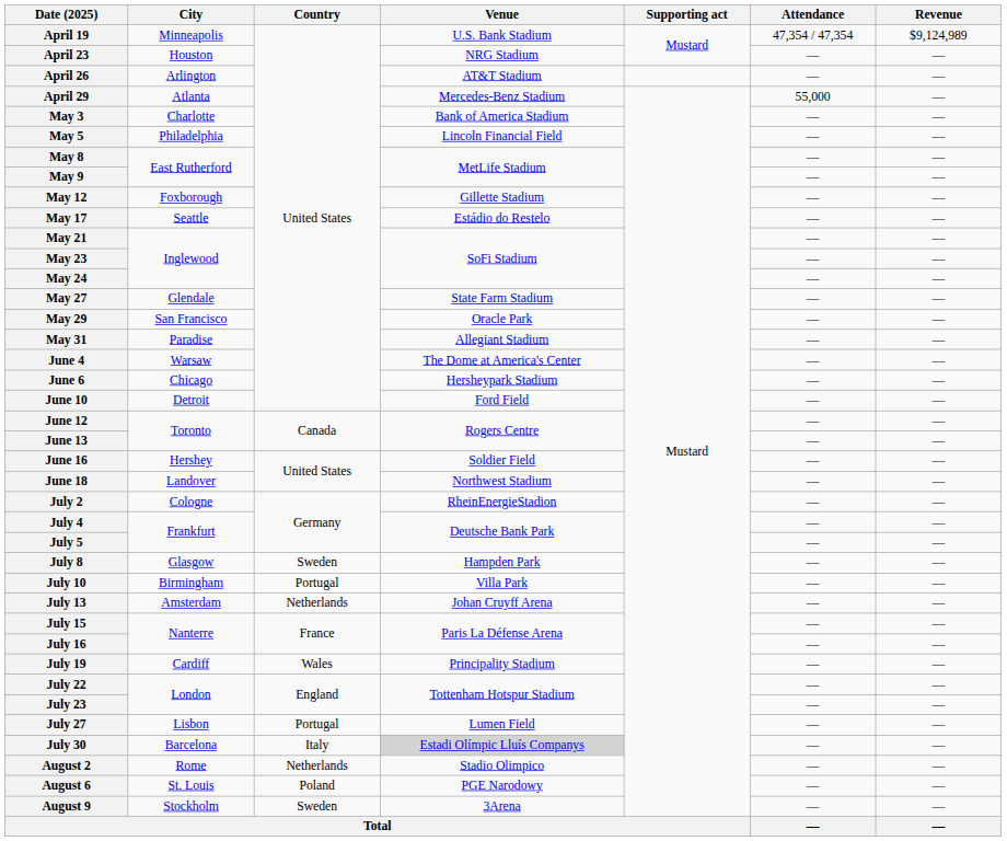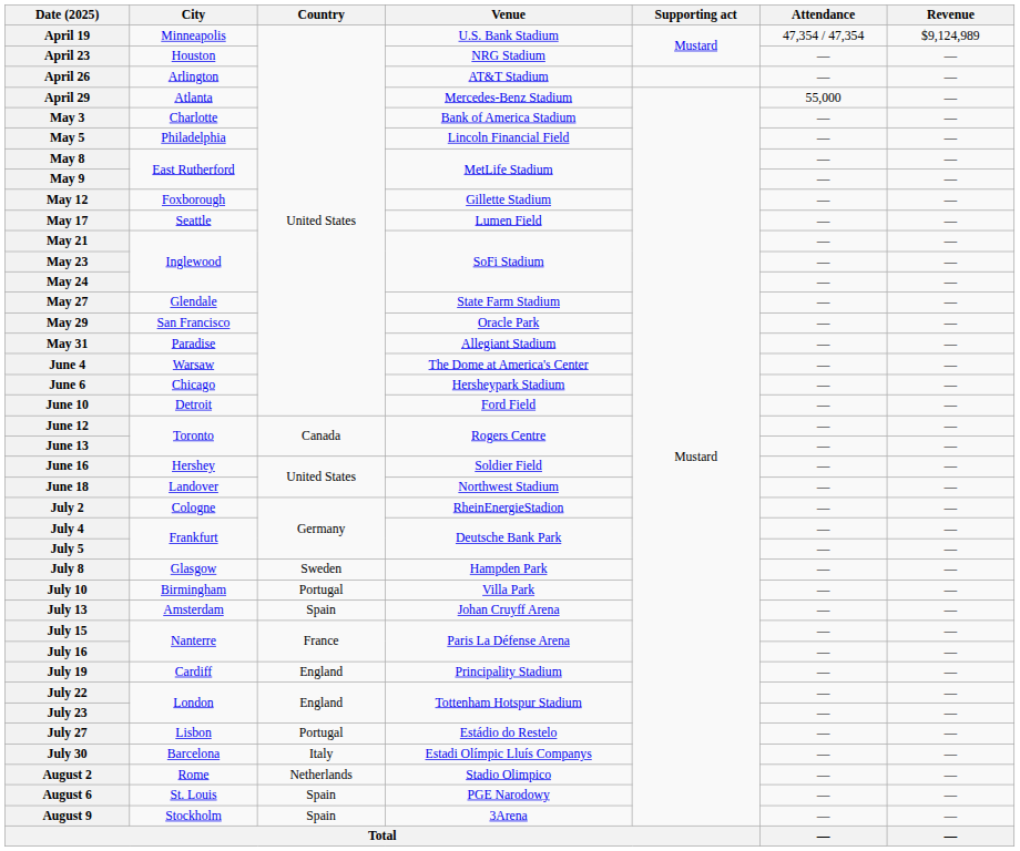 <table class="wikitable plainrowheaders" style="text-align:center;">
 <tr>
 <th scope="col" style="width:10em;">Date (2025)</th>
 <th scope="col" style="width:10em;">City</th>
 <th scope="col" style="width:10em;">Country</th>
 <th scope="col" style="width:20em;">Venue</th>
 <th scope="col" style="width:10em;">Supporting act</th>
 <th scope="col" style="width:10em;">Attendance</th>
 <th scope="col" style="width:10em;">Revenue</th>
 </tr>
 <tr>
 <th scope="row" style="text-align:center;">April 19</th>
 <td><a href='#'>Minneapolis</a></td>
 <td rowspan="19">United States</td>
 <td><a href='#'>U.S. Bank Stadium</a></td>
 <td rowspan="2"><a href='#'>Mustard</a></td>
 <td>47,354 / 47,354</td>
 <td>$9,124,989 </td>
 </tr>
 <tr>
 <th scope="row" style="text-align:center;">April 23</th>
 <td><a href='#'>Houston</a></td>
 <td><a href='#'>NRG Stadium</a></td>
 <td>—</td>
 <td>—</td>
 </tr>
 <tr>
 <th scope="row" style="text-align:center;">April 26</th>
 <td><a href='#'>Arlington</a></td>
 <td><a href='#'>AT&T Stadium</a></td>
 <td></td>
 <td>—</td>
 <td>—</td>
 </tr>
 <tr>
 <th scope="row" style="text-align:center;">April 29</th>
 <td><a href='#'>Atlanta</a></td>
 <td><a href='#'>Mercedes-Benz Stadium</a></td>
 <td rowspan="36">Mustard</td>
 <td>55,000</td>
 <td>—</td>
 </tr>
 <tr>
 <th scope="row" style="text-align:center;">May 3</th>
 <td><a href='#'>Charlotte</a></td>
 <td><a href='#'>Bank of America Stadium</a></td>
 <td>—</td>
 <td>—</td>
 </tr>
 <tr>
 <th scope="row" style="text-align:center;">May 5</th>
 <td><a href='#'>Philadelphia</a></td>
 <td><a href='#'>Lincoln Financial Field</a></td>
 <td>—</td>
 <td>—</td>
 </tr>
 <tr>
 <th scope="row" style="text-align:center;">May 8</th>
 <td rowspan="2"><a href='#'>East Rutherford</a></td>
 <td rowspan="2"><a href='#'>MetLife Stadium</a></td>
 <td>—</td>
 <td>—</td>
 </tr>
 <tr>
 <th scope="row" style="text-align:center;">May 9</th>
 <td>—</td>
 <td>—</td>
 </tr>
 <tr>
 <th scope="row" style="text-align:center;">May 12</th>
 <td><a href='#'>Foxborough</a></td>
 <td><a href='#'>Gillette Stadium</a></td>
 <td>—</td>
 <td>—</td>
 </tr>
 <tr>
 <th scope="row" style="text-align:center;">May 17</th>
 <td><a href='#'>Seattle</a></td>
-<td><a href='#'>Estádio do Restelo</a></td>
+<td><a href='#'>Lumen Field</a></td>
 <td>—</td>
 <td>—</td>
 </tr>
 <tr>
 <th scope="row" style="text-align:center;">May 21</th>
 <td rowspan="3"><a href='#'>Inglewood</a></td>
 <td rowspan="3"><a href='#'>SoFi Stadium</a></td>
 <td>—</td>
 <td>—</td>
 </tr>
 <tr>
 <th scope="row" style="text-align:center;">May 23</th>
 <td>—</td>
 <td>—</td>
 </tr>
 <tr>
 <th scope="row" style="text-align:center;">May 24</th>
 <td>—</td>
 <td>—</td>
 </tr>
 <tr>
 <th scope="row" style="text-align:center;">May 27</th>
 <td><a href='#'>Glendale</a></td>
 <td><a href='#'>State Farm Stadium</a></td>
 <td>—</td>
 <td>—</td>
 </tr>
 <tr>
 <th scope="row" style="text-align:center;">May 29</th>
 <td><a href='#'>San Francisco</a></td>
 <td><a href='#'>Oracle Park</a></td>
 <td>—</td>
 <td>—</td>
 </tr>
 <tr>
 <th scope="row" style="text-align:center;">May 31</th>
 <td><a href='#'>Paradise</a></td>
 <td><a href='#'>Allegiant Stadium</a></td>
 <td>—</td>
 <td>—</td>
 </tr>
 <tr>
 <th scope="row" style="text-align:center;">June 4</th>
 <td><a href='#'>Warsaw</a></td>
 <td><a href='#'>The Dome at America's Center</a></td>
 <td>—</td>
 <td>—</td>
 </tr>
 <tr>
 <th scope="row" style="text-align:center;">June 6</th>
 <td><a href='#'>Chicago</a></td>
 <td><a href='#'>Hersheypark Stadium</a></td>
 <td>—</td>
 <td>—</td>
 </tr>
 <tr>
 <th scope="row" style="text-align:center;">June 10</th>
 <td><a href='#'>Detroit</a></td>
 <td><a href='#'>Ford Field</a></td>
 <td>—</td>
 <td>—</td>
 </tr>
 <tr>
 <th scope="row" style="text-align:center;">June 12</th>
 <td rowspan="2"><a href='#'>Toronto</a></td>
 <td rowspan="2">Canada</td>
 <td rowspan="2"><a href='#'>Rogers Centre</a></td>
 <td>—</td>
 <td>—</td>
 </tr>
 <tr>
 <th scope="row" style="text-align:center;">June 13</th>
 <td>—</td>
 <td>—</td>
 </tr>
 <tr>
 <th scope="row" style="text-align:center;">June 16</th>
 <td><a href='#'>Hershey</a></td>
 <td rowspan="2">United States</td>
 <td><a href='#'>Soldier Field</a></td>
 <td>—</td>
 <td>—</td>
 </tr>
 <tr>
 <th scope="row" style="text-align:center;">June 18</th>
 <td><a href='#'>Landover</a></td>
 <td><a href='#'>Northwest Stadium</a></td>
 <td>—</td>
 <td>—</td>
 </tr>
 <tr>
 <th scope="row" style="text-align:center;">July 2</th>
 <td><a href='#'>Cologne</a></td>
 <td rowspan="3">Germany</td>
 <td><a href='#'>RheinEnergieStadion</a></td>
 <td>—</td>
 <td>—</td>
 </tr>
 <tr>
 <th scope="row" style="text-align:center;">July 4</th>
 <td rowspan="2"><a href='#'>Frankfurt</a></td>
 <td rowspan="2"><a href='#'>Deutsche Bank Park</a></td>
 <td>—</td>
 <td>—</td>
 </tr>
 <tr>
 <th scope="row" style="text-align:center;">July 5</th>
 <td>—</td>
 <td>—</td>
 </tr>
 <tr>
 <th scope="row" style="text-align:center;">July 8</th>
 <td><a href='#'>Glasgow</a></td>
 <td>Sweden</td>
 <td><a href='#'>Hampden Park</a></td>
 <td>—</td>
 <td>—</td>
 </tr>
 <tr>
 <th scope="row" style="text-align:center;">July 10</th>
 <td><a href='#'>Birmingham</a></td>
 <td>Portugal</td>
 <td><a href='#'>Villa Park</a></td>
 <td>—</td>
 <td>—</td>
 </tr>
 <tr>
 <th scope="row" style="text-align:center;">July 13</th>
 <td><a href='#'>Amsterdam</a></td>
-<td>Netherlands</td>
+<td>Spain</td>
 <td><a href='#'>Johan Cruyff Arena</a></td>
 <td>—</td>
 <td>—</td>
 </tr>
 <tr>
 <th scope="row" style="text-align:center;">July 15</th>
 <td rowspan="2"><a href='#'>Nanterre</a> </td>
 <td rowspan="2">France</td>
 <td rowspan="2"><a href='#'>Paris La Défense Arena</a></td>
 <td>—</td>
 <td>—</td>
 </tr>
 <tr>
 <th scope="row" style="text-align:center;">July 16</th>
 <td>—</td>
 <td>—</td>
 </tr>
 <tr>
 <th scope="row" style="text-align:center;">July 19</th>
 <td><a href='#'>Cardiff</a></td>
-<td>Wales</td>
+<td>England</td>
 <td><a href='#'>Principality Stadium</a></td>
 <td>—</td>
 <td>—</td>
 </tr>
 <tr>
 <th scope="row" style="text-align:center;">July 22</th>
 <td rowspan="2"><a href='#'>London</a></td>
 <td rowspan="2">England</td>
 <td rowspan="2"><a href='#'>Tottenham Hotspur Stadium</a></td>
 <td>—</td>
 <td>—</td>
 </tr>
 <tr>
 <th scope="row" style="text-align:center;">July 23</th>
 <td>—</td>
 <td>—</td>
 </tr>
 <tr>
 <th scope="row" style="text-align:center;">July 27</th>
 <td><a href='#'>Lisbon</a></td>
 <td>Portugal</td>
-<td><a href='#'>Lumen Field</a></td>
+<td><a href='#'>Estádio do Restelo</a></td>
 <td>—</td>
 <td>—</td>
 </tr>
 <tr>
 <th scope="row" style="text-align:center;">July 30</th>
 <td><a href='#'>Barcelona</a></td>
 <td>Italy</td>
-<td style="background: lightgrey;"><a href='#'>Estadi Olímpic Lluís Companys</a></td>
+<td><a href='#'>Estadi Olímpic Lluís Companys</a></td>
 <td>—</td>
 <td>—</td>
 </tr>
 <tr>
 <th scope="row" style="text-align:center;">August 2</th>
 <td><a href='#'>Rome</a></td>
 <td>Netherlands</td>
 <td><a href='#'>Stadio Olimpico</a></td>
 <td>—</td>
 <td>—</td>
 </tr>
 <tr>
 <th scope="row" style="text-align:center;">August 6</th>
 <td><a href='#'>St. Louis</a></td>
-<td>Poland</td>
+<td>Spain</td>
 <td><a href='#'>PGE Narodowy</a></td>
 <td>—</td>
 <td>—</td>
 </tr>
 <tr>
 <th scope="row" style="text-align:center;">August 9</th>
 <td><a href='#'>Stockholm</a></td>
-<td>Sweden</td>
+<td>Spain</td>
 <td><a href='#'>3Arena</a></td>
 <td>—</td>
 <td>—</td>
 </tr>
 <tr>
 <th colspan="5" scope="row" style="text-align:center;"><strong>Total</strong></th>
 <th>—</th>
 <th>—</th>
 </tr>
 </table>
